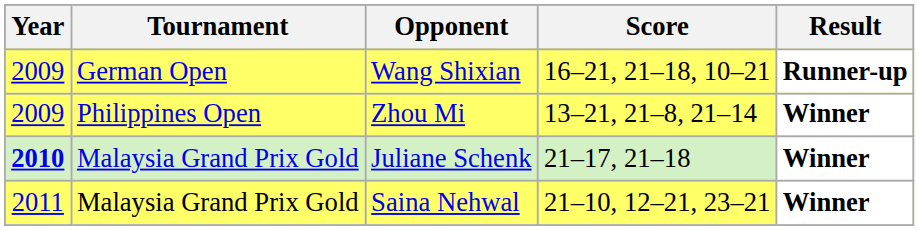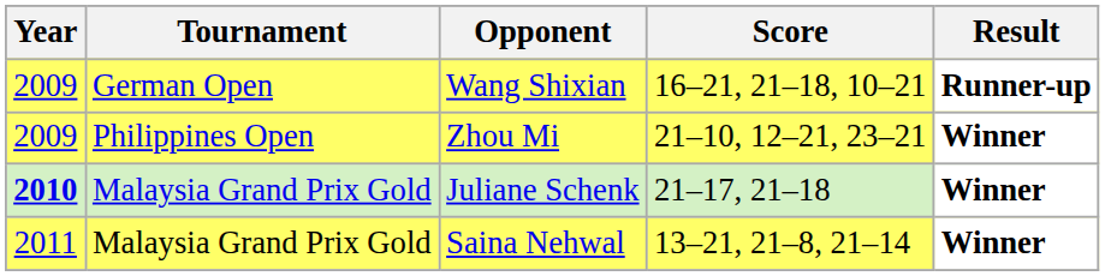 <table class="sortable wikitable" style="font-size: 90%;">
 <tr>
 <th>Year</th>
 <th>Tournament</th>
 <th>Opponent</th>
 <th>Score</th>
 <th>Result</th>
 </tr>
 <tr style="background:#ffff67">
 <td align="center"><a href='#'>2009</a></td>
 <td align="left"><a href='#'>German Open</a></td>
 <td align="left"> <a href='#'>Wang Shixian</a></td>
 <td align="left">16–21, 21–18, 10–21</td>
 <td style="text-align:left; background:white"> <strong>Runner-up</strong></td>
 </tr>
 <tr style="background:#FFFF67">
 <td align="center"><a href='#'>2009</a></td>
 <td align="left"><a href='#'>Philippines Open</a></td>
 <td align="left"> <a href='#'>Zhou Mi</a></td>
-<td align="left">13–21, 21–8, 21–14</td>
+<td align="left">21–10, 12–21, 23–21</td>
 <td style="text-align:left; background:white"> <strong>Winner</strong></td>
 </tr>
 <tr style="background:#D4F1C5">
 <td align="center"><strong><a href='#'>2010</a></strong></td>
 <td align="left"><a href='#'>Malaysia Grand Prix Gold</a></td>
 <td align="left"> <a href='#'>Juliane Schenk</a></td>
 <td align="left">21–17, 21–18</td>
 <td style="text-align:left; background:white"> <strong>Winner</strong></td>
 </tr>
 <tr style="background:#FFFF67">
 <td align="center"><a href='#'>2011</a></td>
 <td align="left">Malaysia Grand Prix Gold</td>
 <td align="left"> <a href='#'>Saina Nehwal</a></td>
-<td align="left">21–10, 12–21, 23–21</td>
+<td align="left">13–21, 21–8, 21–14</td>
 <td style="text-align:left; background:white"> <strong>Winner</strong></td>
 </tr>
 </table>
